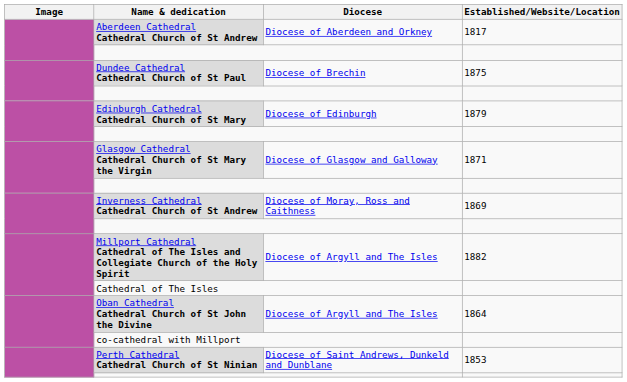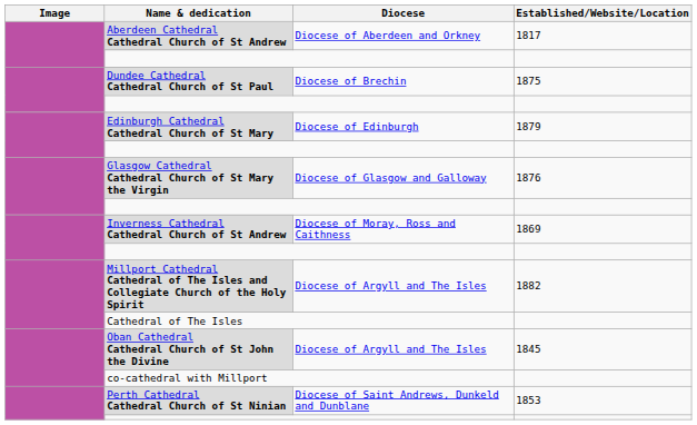 <table class="wikitable">
 <tr>
 <th>Image</th>
 <th>Name & dedication</th>
 <th>Diocese</th>
 <th>Established/Website/Location</th>
 </tr>
 <tr>
 <td rowspan="2" bgcolor="#BC50A5" width="120" align="center"></td>
 <td bgcolor="Gainsboro"><a href='#'>Aberdeen Cathedral</a><br><strong>Cathedral Church of St Andrew</strong></td>
 <td><a href='#'>Diocese of Aberdeen and Orkney</a></td>
 <td>1817</td>
 </tr>
 <tr>
 <td colspan="2"></td>
 <td><br></td>
 </tr>
 <tr>
 <td rowspan="2" bgcolor="#BC50A5" align="center"></td>
 <td bgcolor="Gainsboro"><a href='#'>Dundee Cathedral</a><br><strong>Cathedral Church of St Paul</strong></td>
 <td><a href='#'>Diocese of Brechin</a></td>
 <td>1875</td>
 </tr>
 <tr>
 <td colspan="2"></td>
 <td><br></td>
 </tr>
 <tr>
 <td rowspan="2" bgcolor="#BC50A5" align="center"></td>
 <td bgcolor="Gainsboro"><a href='#'>Edinburgh Cathedral</a><br><strong>Cathedral Church of St Mary</strong></td>
 <td><a href='#'>Diocese of Edinburgh</a></td>
 <td>1879</td>
 </tr>
 <tr>
 <td colspan="2"></td>
 <td><br></td>
 </tr>
 <tr>
 <td rowspan="2" bgcolor="#BC50A5" align="center"></td>
 <td bgcolor="Gainsboro"><a href='#'>Glasgow Cathedral</a><br><strong>Cathedral Church of St Mary the Virgin</strong></td>
 <td><a href='#'>Diocese of Glasgow and Galloway</a></td>
-<td>1871</td>
+<td>1876</td>
 </tr>
 <tr>
 <td colspan="2"></td>
 <td><br></td>
 </tr>
 <tr>
 <td rowspan="2" bgcolor="#BC50A5" align="center"></td>
 <td bgcolor="Gainsboro"><a href='#'>Inverness Cathedral</a><br><strong>Cathedral Church of St Andrew</strong></td>
 <td><a href='#'>Diocese of Moray, Ross and Caithness</a></td>
 <td>1869</td>
 </tr>
 <tr>
 <td colspan="2"></td>
 <td><br></td>
 </tr>
 <tr>
 <td rowspan="2" bgcolor="#BC50A5" align="center"></td>
 <td bgcolor="Gainsboro"><a href='#'>Millport Cathedral</a><br><strong>Cathedral of The Isles and<br> Collegiate Church of the Holy Spirit</strong></td>
 <td><a href='#'>Diocese of Argyll and The Isles</a></td>
 <td>1882</td>
 </tr>
 <tr>
 <td colspan="2">Cathedral of The Isles</td>
 <td><br></td>
 </tr>
 <tr>
 <td rowspan="2" bgcolor="#BC50A5" align="center"></td>
 <td bgcolor="Gainsboro"><a href='#'>Oban Cathedral</a><br><strong>Cathedral Church of St John the Divine</strong></td>
 <td><a href='#'>Diocese of Argyll and The Isles</a></td>
-<td>1864</td>
+<td>1845</td>
 </tr>
 <tr>
 <td colspan="2">co-cathedral with Millport</td>
 <td></td>
 </tr>
 <tr>
 <td rowspan="2" bgcolor="#BC50A5" align="center"></td>
 <td bgcolor="Gainsboro"><a href='#'>Perth Cathedral</a><br><strong>Cathedral Church of St Ninian</strong></td>
 <td><a href='#'>Diocese of Saint Andrews, Dunkeld and Dunblane</a></td>
 <td>1853</td>
 </tr>
 <tr>
 <td colspan="2"></td>
 <td></td>
 </tr>
 </table>
